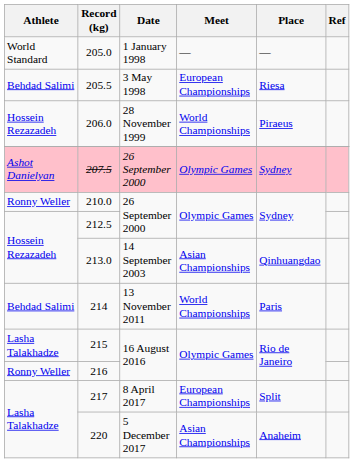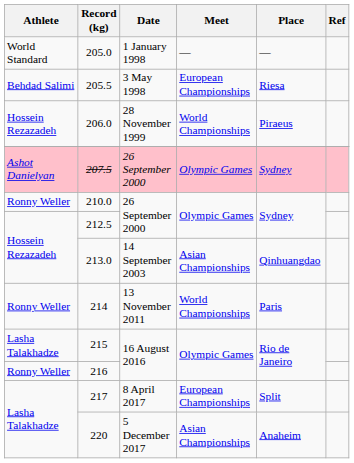 <table class="wikitable" style="font-size:90%; width: 70%;">
 <tr>
 <th width=20%>Athlete</th>
 <th width=8%>Record (kg)</th>
 <th width=12%>Date</th>
 <th width=18%>Meet</th>
 <th width=11%>Place</th>
 <th width=3%>Ref</th>
 </tr>
 <tr>
 <td>World Standard</td>
 <td align="center">205.0</td>
 <td>1 January 1998</td>
 <td>—</td>
 <td>—</td>
 <td></td>
 </tr>
 <tr>
 <td> <a href='#'>Behdad Salimi</a></td>
 <td align="center">205.5</td>
 <td>3 May 1998</td>
 <td><a href='#'>European Championships</a></td>
 <td><a href='#'>Riesa</a></td>
 <td></td>
 </tr>
 <tr>
 <td> <a href='#'>Hossein Rezazadeh</a></td>
 <td align="center">206.0</td>
 <td>28 November 1999</td>
 <td><a href='#'>World Championships</a></td>
 <td><a href='#'>Piraeus</a></td>
 <td></td>
 </tr>
 <tr>
 </tr>
 <tr bgcolor=pink>
 <td><em> <a href='#'>Ashot Danielyan</a></em> </td>
 <td align="center"><em><s>207.5</s></em></td>
 <td><em>26 September 2000</em></td>
 <td><em><a href='#'>Olympic Games</a></em></td>
 <td><em><a href='#'>Sydney</a></em></td>
 <td></td>
 </tr>
 <tr>
 <td> <a href='#'>Ronny Weller</a></td>
 <td align="center">210.0</td>
 <td rowspan=2>26 September 2000</td>
 <td rowspan=2><a href='#'>Olympic Games</a></td>
 <td rowspan=2><a href='#'>Sydney</a></td>
 <td></td>
 </tr>
 <tr>
 <td rowspan=2> <a href='#'>Hossein Rezazadeh</a></td>
 <td align="center">212.5</td>
 <td></td>
 </tr>
 <tr>
 <td align="center">213.0</td>
 <td>14 September 2003</td>
 <td><a href='#'>Asian Championships</a></td>
 <td><a href='#'>Qinhuangdao</a></td>
 <td></td>
 </tr>
 <tr>
-<td> <a href='#'>Behdad Salimi</a></td>
+<td> <a href='#'>Ronny Weller</a></td>
 <td align="center">214</td>
 <td>13 November 2011</td>
 <td><a href='#'>World Championships</a></td>
 <td><a href='#'>Paris</a></td>
 <td></td>
 </tr>
 <tr>
 <td> <a href='#'>Lasha Talakhadze</a></td>
 <td align="center">215</td>
 <td rowspan=2>16 August 2016</td>
 <td rowspan=2><a href='#'>Olympic Games</a></td>
 <td rowspan=2><a href='#'>Rio de Janeiro</a></td>
 <td></td>
 </tr>
 <tr>
 <td> <a href='#'>Ronny Weller</a></td>
 <td align="center">216</td>
 <td></td>
 </tr>
 <tr>
 <td rowspan=2> <a href='#'>Lasha Talakhadze</a></td>
 <td align="center">217</td>
 <td>8 April 2017</td>
 <td><a href='#'>European Championships</a></td>
 <td><a href='#'>Split</a></td>
 <td></td>
 </tr>
 <tr>
 <td align="center">220</td>
 <td>5 December 2017</td>
 <td><a href='#'>Asian Championships</a></td>
 <td><a href='#'>Anaheim</a></td>
 <td></td>
 </tr>
 </table>
